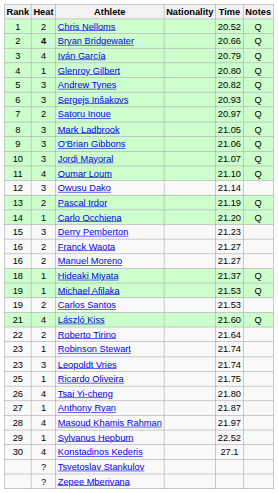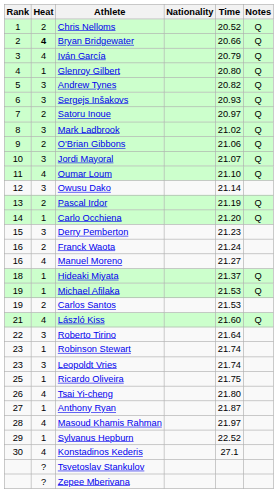 <table class="wikitable sortable" style="text-align:center;font-size:95%">
 <tr>
 <th>Rank</th>
 <th>Heat</th>
 <th>Athlete</th>
 <th>Nationality</th>
 <th>Time</th>
 <th>Notes</th>
 </tr>
 <tr bgcolor=ccffcc>
 <td>1</td>
 <td>2</td>
 <td align="left"><a href='#'>Chris Nelloms</a></td>
 <td align=left></td>
 <td>20.52</td>
 <td>Q</td>
 </tr>
 <tr bgcolor=ccffcc>
 <td>2</td>
 <td><strong>4</strong></td>
 <td align="left"><a href='#'>Bryan Bridgewater</a></td>
 <td align=left></td>
 <td>20.66</td>
 <td>Q</td>
 </tr>
 <tr bgcolor=ccffcc>
 <td>3</td>
 <td>4</td>
 <td align="left"><a href='#'>Iván García</a></td>
 <td align=left></td>
 <td>20.79</td>
 <td>Q</td>
 </tr>
 <tr bgcolor=ccffcc>
 <td>4</td>
 <td>1</td>
 <td align="left"><a href='#'>Glenroy Gilbert</a></td>
 <td align=left></td>
 <td>20.80</td>
 <td>Q</td>
 </tr>
 <tr bgcolor=ccffcc>
 <td>5</td>
 <td>3</td>
 <td align="left"><a href='#'>Andrew Tynes</a></td>
 <td align=left></td>
 <td>20.82</td>
 <td>Q</td>
 </tr>
 <tr bgcolor=ccffcc>
 <td>6</td>
 <td>3</td>
 <td align="left"><a href='#'>Sergejs Inšakovs</a></td>
 <td align=left></td>
 <td>20.93</td>
 <td>Q</td>
 </tr>
 <tr bgcolor=ccffcc>
 <td>7</td>
 <td>2</td>
 <td align="left"><a href='#'>Satoru Inoue</a></td>
 <td align=left></td>
 <td>20.97</td>
 <td>Q</td>
 </tr>
 <tr bgcolor=ccffcc>
 <td>8</td>
 <td>3</td>
 <td align="left"><a href='#'>Mark Ladbrook</a></td>
 <td align=left></td>
-<td>21.05</td>
+<td>21.02</td>
 <td>Q</td>
 </tr>
 <tr bgcolor=ccffcc>
 <td>9</td>
-<td>3</td>
+<td>2</td>
 <td align="left"><a href='#'>O'Brian Gibbons</a></td>
 <td align=left></td>
 <td>21.06</td>
 <td>Q</td>
 </tr>
 <tr bgcolor=ccffcc>
 <td>10</td>
 <td>3</td>
 <td align="left"><a href='#'>Jordi Mayoral</a></td>
 <td align=left></td>
 <td>21.07</td>
 <td>Q</td>
 </tr>
 <tr bgcolor=ccffcc>
 <td>11</td>
 <td>4</td>
 <td align="left"><a href='#'>Oumar Loum</a></td>
 <td align=left></td>
 <td>21.10</td>
 <td>Q</td>
 </tr>
 <tr>
 <td>12</td>
 <td>3</td>
 <td align="left"><a href='#'>Owusu Dako</a></td>
 <td align=left></td>
 <td>21.14</td>
 <td></td>
 </tr>
 <tr bgcolor=ccffcc>
 <td>13</td>
 <td>2</td>
 <td align="left"><a href='#'>Pascal Irdor</a></td>
 <td align=left></td>
 <td>21.19</td>
 <td>Q</td>
 </tr>
 <tr bgcolor=ccffcc>
 <td>14</td>
 <td>1</td>
 <td align="left"><a href='#'>Carlo Occhiena</a></td>
 <td align=left></td>
 <td>21.20</td>
 <td>Q</td>
 </tr>
 <tr>
 <td>15</td>
 <td>3</td>
 <td align="left"><a href='#'>Derry Pemberton</a></td>
 <td align=left></td>
 <td>21.23</td>
 <td></td>
 </tr>
 <tr>
 <td>16</td>
 <td>2</td>
 <td align="left"><a href='#'>Franck Waota</a></td>
 <td align=left></td>
-<td>21.27</td>
+<td>21.24</td>
 <td></td>
 </tr>
 <tr>
 <td>16</td>
-<td>2</td>
+<td>4</td>
 <td align="left"><a href='#'>Manuel Moreno</a></td>
 <td align=left></td>
 <td>21.27</td>
 <td></td>
 </tr>
 <tr bgcolor=ccffcc>
 <td>18</td>
 <td>1</td>
 <td align="left"><a href='#'>Hideaki Miyata</a></td>
 <td align=left></td>
 <td>21.37</td>
 <td>Q</td>
 </tr>
 <tr bgcolor=ccffcc>
 <td>19</td>
 <td>1</td>
 <td align="left"><a href='#'>Michael Afilaka</a></td>
 <td align=left></td>
 <td>21.53</td>
 <td>Q</td>
 </tr>
 <tr>
 <td>19</td>
 <td>2</td>
 <td align="left"><a href='#'>Carlos Santos</a></td>
 <td align=left></td>
 <td>21.53</td>
 <td></td>
 </tr>
 <tr bgcolor=ccffcc>
 <td>21</td>
 <td>4</td>
 <td align="left"><a href='#'>László Kiss</a></td>
 <td align=left></td>
 <td>21.60</td>
 <td>Q</td>
 </tr>
 <tr>
 <td>22</td>
-<td>2</td>
+<td>3</td>
 <td align="left"><a href='#'>Roberto Tirino</a></td>
 <td align=left></td>
 <td>21.64</td>
 <td></td>
 </tr>
 <tr>
 <td>23</td>
 <td>1</td>
 <td align="left"><a href='#'>Robinson Stewart</a></td>
 <td align=left></td>
 <td>21.74</td>
 <td></td>
 </tr>
 <tr>
 <td>23</td>
 <td>3</td>
 <td align="left"><a href='#'>Leopoldt Vries</a></td>
 <td align=left></td>
 <td>21.74</td>
 <td></td>
 </tr>
 <tr>
 <td>25</td>
 <td>1</td>
 <td align="left"><a href='#'>Ricardo Oliveira</a></td>
 <td align=left></td>
 <td>21.75</td>
 <td></td>
 </tr>
 <tr>
 <td>26</td>
 <td>4</td>
 <td align="left"><a href='#'>Tsai Yi-cheng</a></td>
 <td align=left></td>
 <td>21.80</td>
 <td></td>
 </tr>
 <tr>
 <td>27</td>
 <td>1</td>
 <td align="left"><a href='#'>Anthony Ryan</a></td>
 <td align=left></td>
 <td>21.87</td>
 <td></td>
 </tr>
 <tr>
 <td>28</td>
 <td>4</td>
 <td align="left"><a href='#'>Masoud Khamis Rahman</a></td>
 <td align=left></td>
 <td>21.97</td>
 <td></td>
 </tr>
 <tr>
 <td>29</td>
 <td>1</td>
 <td align="left"><a href='#'>Sylvanus Hepburn</a></td>
 <td align=left></td>
 <td>22.52</td>
 <td></td>
 </tr>
 <tr>
 <td>30</td>
 <td>4</td>
 <td align="left"><a href='#'>Konstadinos Kederis</a></td>
 <td align=left></td>
 <td>27.1</td>
 <td></td>
 </tr>
 <tr>
 <td></td>
 <td>?</td>
 <td align="left"><a href='#'>Tsvetoslav Stankulov</a></td>
 <td align=left></td>
 <td></td>
 <td></td>
 </tr>
 <tr>
 <td></td>
 <td>?</td>
 <td align="left"><a href='#'>Zepee Mberivana</a></td>
 <td align=left></td>
 <td></td>
 <td></td>
 </tr>
 </table>
